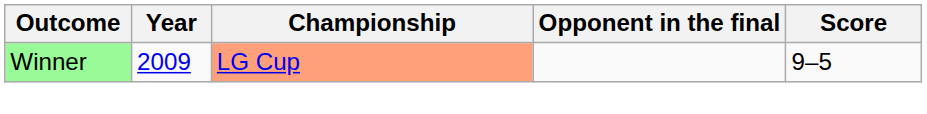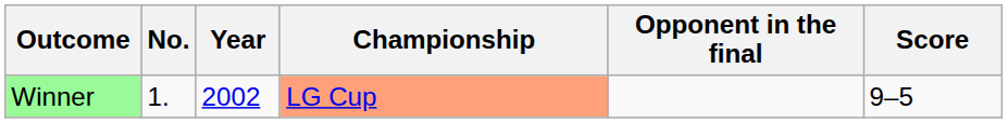 <table class="sortable wikitable">
 <tr>
 <th width="80">Outcome</th>
+<th width="20">No.</th>
 <th width="50">Year</th>
 <th width="250">Championship</th>
 <th width="200">Opponent in the final</th>
 <th width="100">Score</th>
 </tr>
 <tr>
 <td style="background:#98FB98">Winner</td>
-<td><a href='#'>2009</a></td>
+<td>1.</td>
+<td><a href='#'>2002</a></td>
 <td style="background: lightsalmon;"><a href='#'>LG Cup</a></td>
 <td> </td>
 <td>9–5</td>
 </tr>
 </table>
